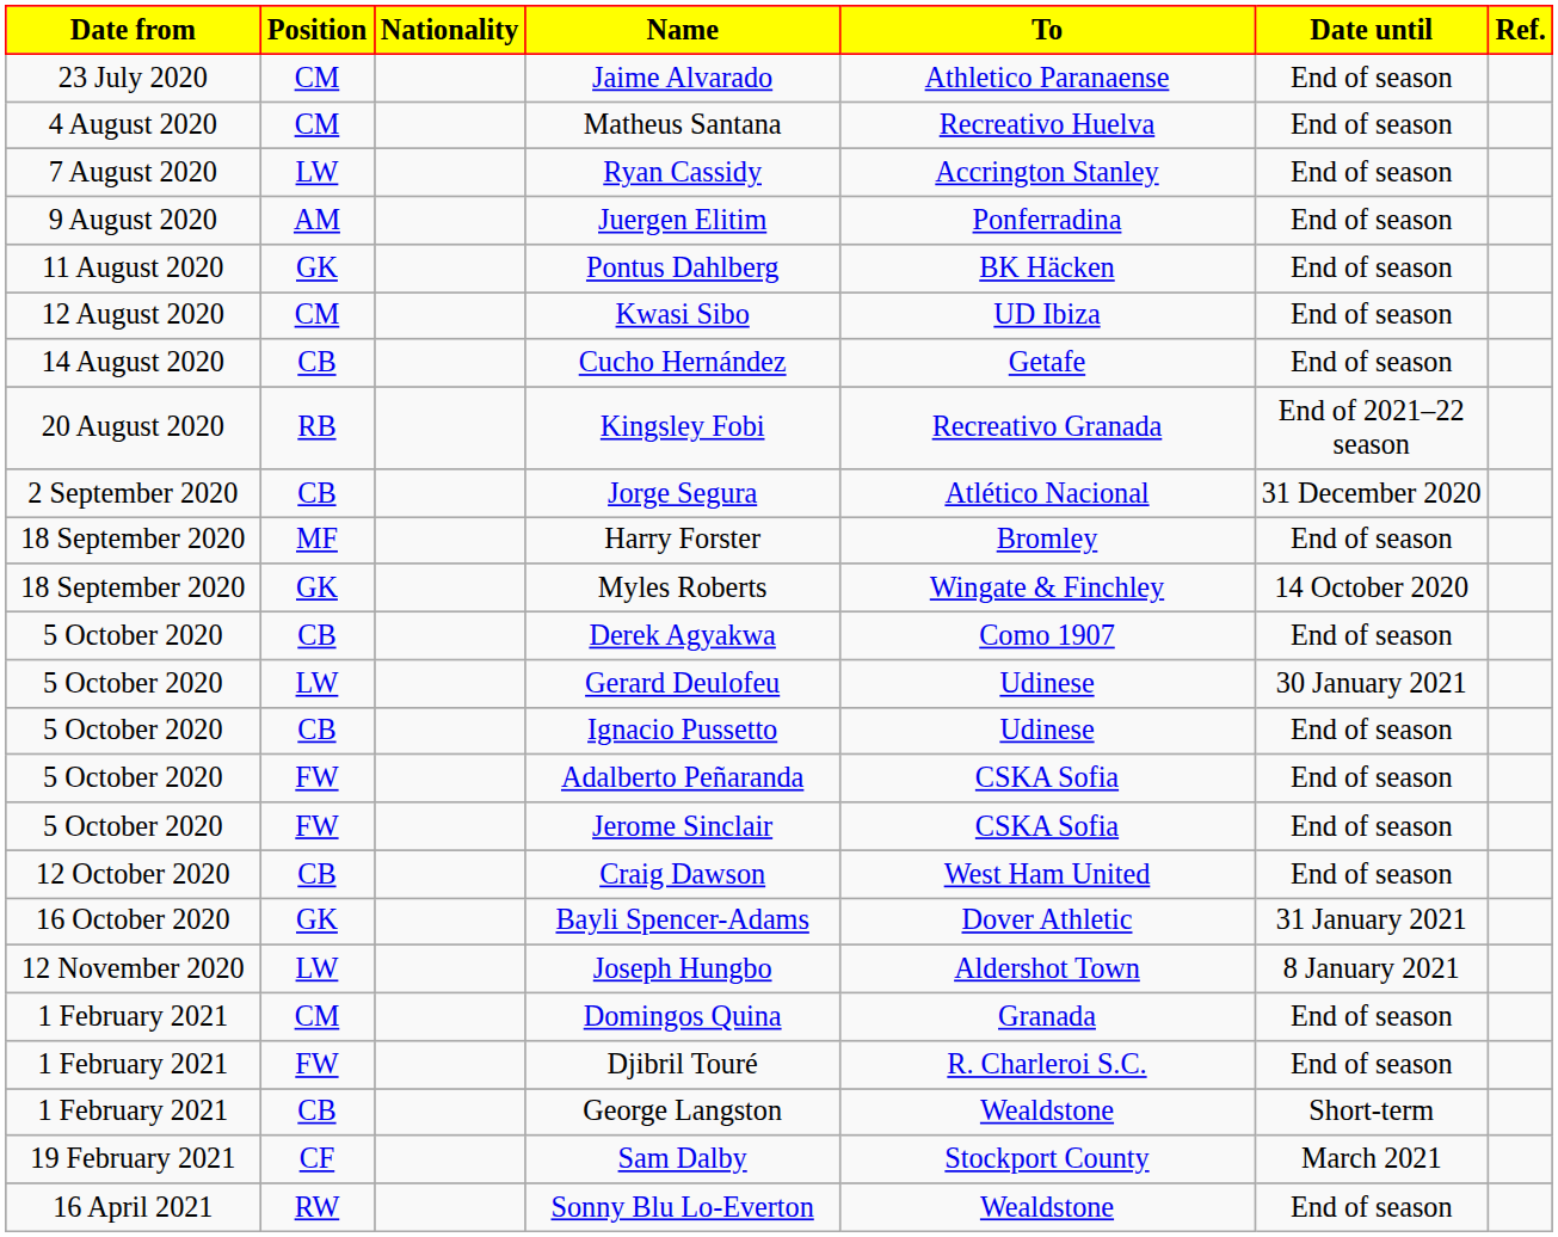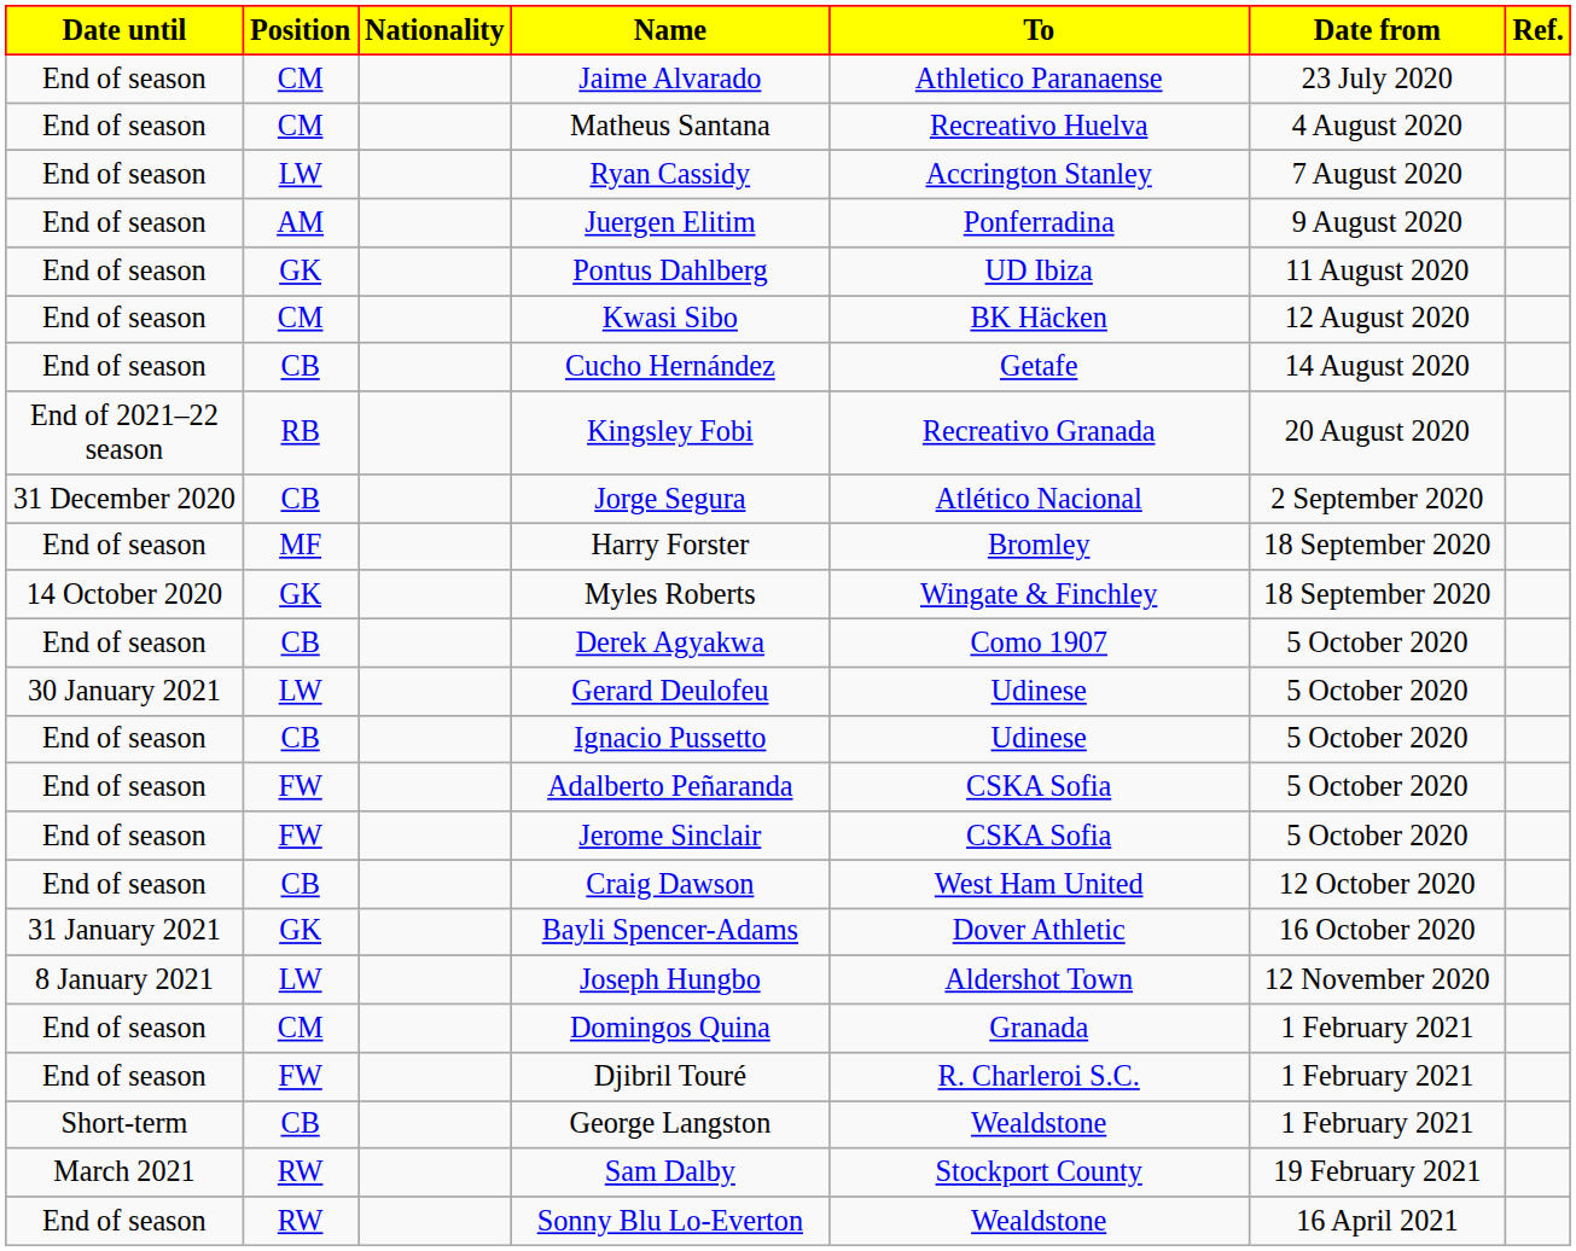 <table class="wikitable"  style="text-align:center; font-size:90%; ">
 <tr>
-<th style="background:#FFFF00; color:black; border:1px solid red; width:120px;">Date from</th>
+<th style="background:#FFFF00; color:black; border:1px solid red; width:110px;">Date until</th>
 <th style="background:#FFFF00; color:black; border:1px solid red; width:50px;">Position</th>
 <th style="background:#FFFF00; color:black; border:1px solid red; width:50px;">Nationality</th>
 <th style="background:#FFFF00; color:black; border:1px solid red; width:150px;">Name</th>
 <th style="background:#FFFF00; color:black; border:1px solid red; width:200px;">To</th>
-<th style="background:#FFFF00; color:black; border:1px solid red; width:110px;">Date until</th>
+<th style="background:#FFFF00; color:black; border:1px solid red; width:120px;">Date from</th>
 <th style="background:#FFFF00; color:black; border:1px solid red; width:25px;">Ref.</th>
 </tr>
 <tr>
-<td>23 July 2020</td>
+<td>End of season</td>
 <td><a href='#'>CM</a></td>
 <td></td>
 <td><a href='#'>Jaime Alvarado</a></td>
 <td> <a href='#'>Athletico Paranaense</a></td>
-<td>End of season</td>
+<td>23 July 2020</td>
 <td></td>
 </tr>
 <tr>
-<td>4 August 2020</td>
+<td>End of season</td>
 <td><a href='#'>CM</a></td>
 <td></td>
 <td>Matheus Santana</td>
 <td> <a href='#'>Recreativo Huelva</a></td>
-<td>End of season</td>
+<td>4 August 2020</td>
 <td></td>
 </tr>
 <tr>
-<td>7 August 2020</td>
+<td>End of season</td>
 <td><a href='#'>LW</a></td>
 <td></td>
 <td><a href='#'>Ryan Cassidy</a></td>
 <td> <a href='#'>Accrington Stanley</a></td>
-<td>End of season</td>
+<td>7 August 2020</td>
 <td></td>
 </tr>
 <tr>
-<td>9 August 2020</td>
+<td>End of season</td>
 <td><a href='#'>AM</a></td>
 <td></td>
 <td><a href='#'>Juergen Elitim</a></td>
 <td> <a href='#'>Ponferradina</a></td>
-<td>End of season</td>
+<td>9 August 2020</td>
 <td></td>
 </tr>
 <tr>
-<td>11 August 2020</td>
+<td>End of season</td>
 <td><a href='#'>GK</a></td>
 <td></td>
 <td><a href='#'>Pontus Dahlberg</a></td>
-<td> <a href='#'>BK Häcken</a></td>
-<td>End of season</td>
+<td> <a href='#'>UD Ibiza</a></td>
+<td>11 August 2020</td>
 <td></td>
 </tr>
 <tr>
-<td>12 August 2020</td>
+<td>End of season</td>
 <td><a href='#'>CM</a></td>
 <td></td>
 <td><a href='#'>Kwasi Sibo</a></td>
-<td> <a href='#'>UD Ibiza</a></td>
-<td>End of season</td>
+<td> <a href='#'>BK Häcken</a></td>
+<td>12 August 2020</td>
 <td></td>
 </tr>
 <tr>
-<td>14 August 2020</td>
+<td>End of season</td>
 <td><a href='#'>CB</a></td>
 <td></td>
 <td><a href='#'>Cucho Hernández</a></td>
 <td> <a href='#'>Getafe</a></td>
-<td>End of season</td>
+<td>14 August 2020</td>
 <td></td>
 </tr>
 <tr>
-<td>20 August 2020</td>
+<td>End of 2021–22 season</td>
 <td><a href='#'>RB</a></td>
 <td></td>
 <td><a href='#'>Kingsley Fobi</a></td>
 <td> <a href='#'>Recreativo Granada</a></td>
-<td>End of 2021–22 season</td>
+<td>20 August 2020</td>
 <td></td>
 </tr>
 <tr>
-<td>2 September 2020</td>
+<td>31 December 2020</td>
 <td><a href='#'>CB</a></td>
 <td></td>
 <td><a href='#'>Jorge Segura</a></td>
 <td> <a href='#'>Atlético Nacional</a></td>
-<td>31 December 2020</td>
+<td>2 September 2020</td>
 <td></td>
 </tr>
 <tr>
-<td>18 September 2020</td>
+<td>End of season</td>
 <td><a href='#'>MF</a></td>
 <td></td>
 <td>Harry Forster</td>
 <td> <a href='#'>Bromley</a></td>
-<td>End of season</td>
+<td>18 September 2020</td>
 <td></td>
 </tr>
 <tr>
-<td>18 September 2020</td>
+<td>14 October 2020</td>
 <td><a href='#'>GK</a></td>
 <td></td>
 <td>Myles Roberts</td>
 <td> <a href='#'>Wingate & Finchley</a></td>
-<td>14 October 2020</td>
+<td>18 September 2020</td>
 <td></td>
 </tr>
 <tr>
-<td>5 October 2020</td>
+<td>End of season</td>
 <td><a href='#'>CB</a></td>
 <td></td>
 <td><a href='#'>Derek Agyakwa</a></td>
 <td> <a href='#'>Como 1907</a></td>
-<td>End of season</td>
+<td>5 October 2020</td>
 <td></td>
 </tr>
 <tr>
-<td>5 October 2020</td>
+<td>30 January 2021</td>
 <td><a href='#'>LW</a></td>
 <td></td>
 <td><a href='#'>Gerard Deulofeu</a></td>
 <td> <a href='#'>Udinese</a></td>
-<td>30 January 2021</td>
+<td>5 October 2020</td>
 <td></td>
 </tr>
 <tr>
-<td>5 October 2020</td>
+<td>End of season</td>
 <td><a href='#'>CB</a></td>
 <td></td>
 <td><a href='#'>Ignacio Pussetto</a></td>
 <td> <a href='#'>Udinese</a></td>
-<td>End of season</td>
+<td>5 October 2020</td>
 <td></td>
 </tr>
 <tr>
-<td>5 October 2020</td>
+<td>End of season</td>
 <td><a href='#'>FW</a></td>
 <td></td>
 <td><a href='#'>Adalberto Peñaranda</a></td>
 <td> <a href='#'>CSKA Sofia</a></td>
-<td>End of season</td>
+<td>5 October 2020</td>
 <td></td>
 </tr>
 <tr>
-<td>5 October 2020</td>
+<td>End of season</td>
 <td><a href='#'>FW</a></td>
 <td></td>
 <td><a href='#'>Jerome Sinclair</a></td>
 <td> <a href='#'>CSKA Sofia</a></td>
-<td>End of season</td>
+<td>5 October 2020</td>
 <td></td>
 </tr>
 <tr>
-<td>12 October 2020</td>
+<td>End of season</td>
 <td><a href='#'>CB</a></td>
 <td></td>
 <td><a href='#'>Craig Dawson</a></td>
 <td> <a href='#'>West Ham United</a></td>
-<td>End of season</td>
+<td>12 October 2020</td>
 <td></td>
 </tr>
 <tr>
-<td>16 October 2020</td>
+<td>31 January 2021</td>
 <td><a href='#'>GK</a></td>
 <td></td>
 <td><a href='#'>Bayli Spencer-Adams</a></td>
 <td> <a href='#'>Dover Athletic</a></td>
-<td>31 January 2021</td>
+<td>16 October 2020</td>
 <td></td>
 </tr>
 <tr>
-<td>12 November 2020</td>
+<td>8 January 2021</td>
 <td><a href='#'>LW</a></td>
 <td></td>
 <td><a href='#'>Joseph Hungbo</a></td>
 <td> <a href='#'>Aldershot Town</a></td>
-<td>8 January 2021</td>
+<td>12 November 2020</td>
 <td></td>
 </tr>
 <tr>
-<td>1 February 2021</td>
+<td>End of season</td>
 <td><a href='#'>CM</a></td>
 <td></td>
 <td><a href='#'>Domingos Quina</a></td>
 <td> <a href='#'>Granada</a></td>
-<td>End of season</td>
+<td>1 February 2021</td>
 <td></td>
 </tr>
 <tr>
-<td>1 February 2021</td>
+<td>End of season</td>
 <td><a href='#'>FW</a></td>
 <td></td>
 <td>Djibril Touré</td>
 <td> <a href='#'>R. Charleroi S.C.</a></td>
-<td>End of season</td>
+<td>1 February 2021</td>
 <td></td>
 </tr>
 <tr>
-<td>1 February 2021</td>
+<td>Short-term</td>
 <td><a href='#'>CB</a></td>
 <td></td>
 <td>George Langston</td>
 <td> <a href='#'>Wealdstone</a></td>
-<td>Short-term</td>
+<td>1 February 2021</td>
 <td></td>
 </tr>
 <tr>
-<td>19 February 2021</td>
-<td><a href='#'>CF</a></td>
+<td>March 2021</td>
+<td><a href='#'>RW</a></td>
 <td></td>
 <td><a href='#'>Sam Dalby</a></td>
 <td> <a href='#'>Stockport County</a></td>
-<td>March 2021</td>
+<td>19 February 2021</td>
 <td></td>
 </tr>
 <tr>
-<td>16 April 2021</td>
+<td>End of season</td>
 <td><a href='#'>RW</a></td>
 <td></td>
 <td><a href='#'>Sonny Blu Lo-Everton</a></td>
 <td> <a href='#'>Wealdstone</a></td>
-<td>End of season</td>
+<td>16 April 2021</td>
 <td></td>
 </tr>
 </table>
